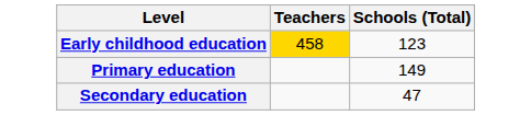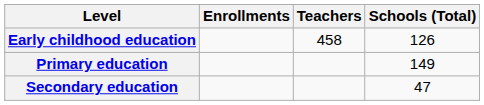 <table class="wikitable" style="margin:1em auto; border-collapse:collapse; text-align:center;">
 <tr>
 <th>Level</th>
+<th>Enrollments</th>
 <th>Teachers</th>
 <th>Schools (Total)</th>
 </tr>
 <tr>
 <th><a href='#'>Early childhood education</a></th>
-<td style="background: gold;">458</td>
-<td>123</td>
+<td style="text-align:right;"></td>
+<td>458</td>
+<td>126</td>
 </tr>
 <tr>
 <th><a href='#'>Primary education</a></th>
+<td style="text-align:right;"></td>
 <td></td>
 <td>149</td>
 </tr>
 <tr>
 <th><a href='#'>Secondary education</a></th>
+<td style="text-align:right;"></td>
 <td></td>
 <td>47</td>
 </tr>
 </table>
